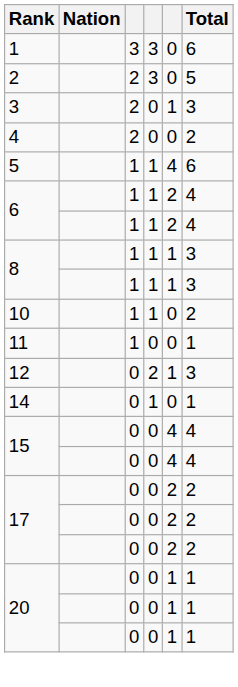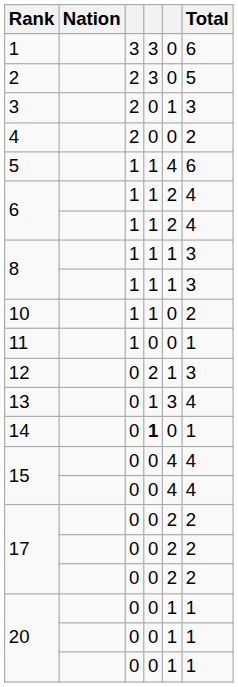 <table class=wikitable>
 <tr>
 <th>Rank</th>
 <th>Nation</th>
 <th></th>
 <th></th>
 <th></th>
 <th>Total</th>
 </tr>
 <tr>
 <td>1</td>
 <td></td>
 <td>3</td>
 <td>3</td>
 <td>0</td>
 <td>6</td>
 </tr>
 <tr>
 <td>2</td>
 <td></td>
 <td>2</td>
 <td>3</td>
 <td>0</td>
 <td>5</td>
 </tr>
 <tr>
 <td>3</td>
 <td></td>
 <td>2</td>
 <td>0</td>
 <td>1</td>
 <td>3</td>
 </tr>
 <tr>
 <td>4</td>
 <td></td>
 <td>2</td>
 <td>0</td>
 <td>0</td>
 <td>2</td>
 </tr>
 <tr>
 <td>5</td>
 <td></td>
 <td>1</td>
 <td>1</td>
 <td>4</td>
 <td>6</td>
 </tr>
 <tr>
 <td rowspan=2>6</td>
 <td></td>
 <td>1</td>
 <td>1</td>
 <td>2</td>
 <td>4</td>
 </tr>
 <tr>
 <td></td>
 <td>1</td>
 <td>1</td>
 <td>2</td>
 <td>4</td>
 </tr>
 <tr>
 <td rowspan=2>8</td>
 <td></td>
 <td>1</td>
 <td>1</td>
 <td>1</td>
 <td>3</td>
 </tr>
 <tr>
 <td></td>
 <td>1</td>
 <td>1</td>
 <td>1</td>
 <td>3</td>
 </tr>
 <tr>
 <td>10</td>
 <td></td>
 <td>1</td>
 <td>1</td>
 <td>0</td>
 <td>2</td>
 </tr>
 <tr>
 <td>11</td>
 <td></td>
 <td>1</td>
 <td>0</td>
 <td>0</td>
 <td>1</td>
 </tr>
 <tr>
 <td>12</td>
 <td></td>
 <td>0</td>
 <td>2</td>
 <td>1</td>
 <td>3</td>
 </tr>
 <tr>
+<td>13</td>
+<td></td>
+<td>0</td>
+<td>1</td>
+<td>3</td>
+<td>4</td>
+</tr>
+<tr>
 <td>14</td>
 <td></td>
 <td>0</td>
-<td>1</td>
+<td><strong>1</strong></td>
 <td>0</td>
 <td>1</td>
 </tr>
 <tr>
 <td rowspan=2>15</td>
 <td></td>
 <td>0</td>
 <td>0</td>
 <td>4</td>
 <td>4</td>
 </tr>
 <tr>
 <td></td>
 <td>0</td>
 <td>0</td>
 <td>4</td>
 <td>4</td>
 </tr>
 <tr>
 <td rowspan=3>17</td>
 <td></td>
 <td>0</td>
 <td>0</td>
 <td>2</td>
 <td>2</td>
 </tr>
 <tr>
 <td></td>
 <td>0</td>
 <td>0</td>
 <td>2</td>
 <td>2</td>
 </tr>
 <tr>
 <td></td>
 <td>0</td>
 <td>0</td>
 <td>2</td>
 <td>2</td>
 </tr>
 <tr>
 <td rowspan=3>20</td>
 <td></td>
 <td>0</td>
 <td>0</td>
 <td>1</td>
 <td>1</td>
 </tr>
 <tr>
 <td></td>
 <td>0</td>
 <td>0</td>
 <td>1</td>
 <td>1</td>
 </tr>
 <tr>
 <td></td>
 <td>0</td>
 <td>0</td>
 <td>1</td>
 <td>1</td>
 </tr>
 </table>
